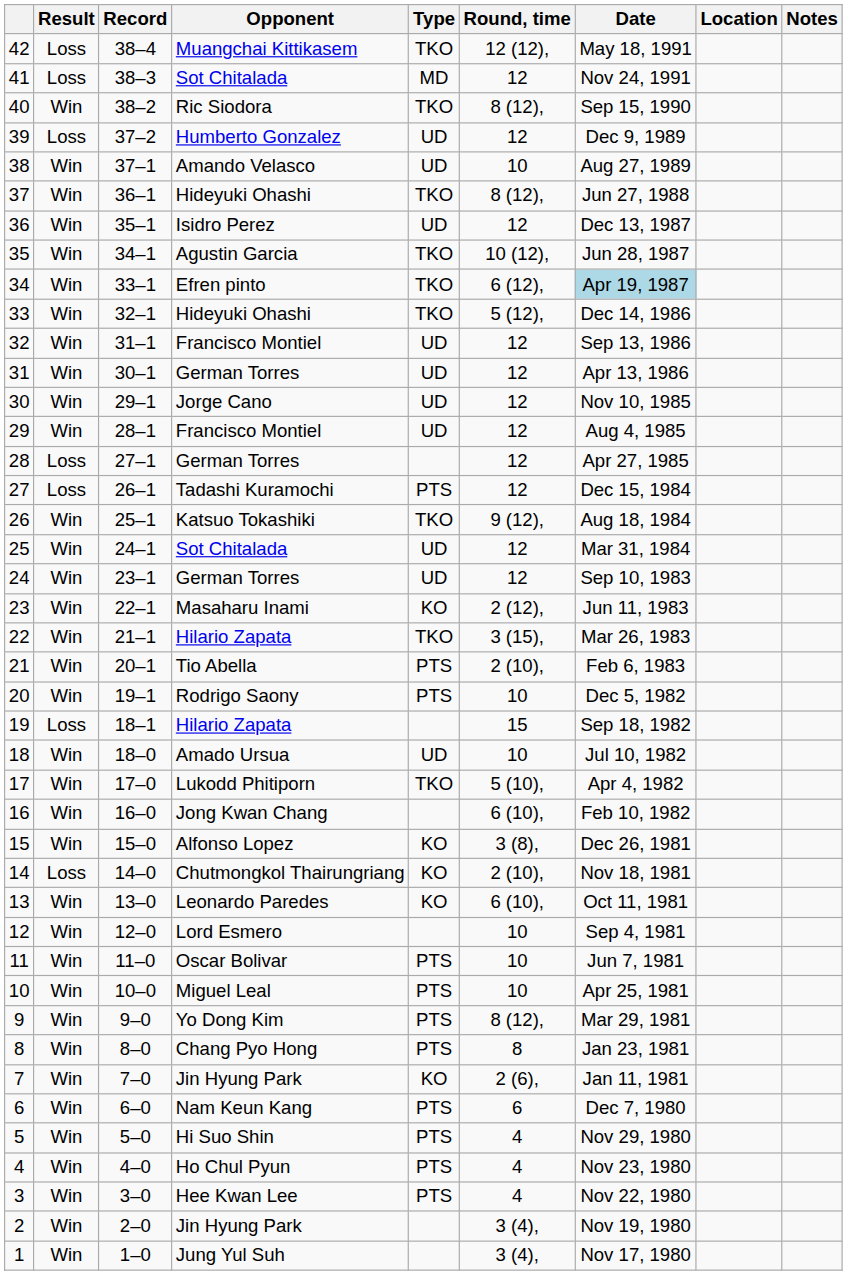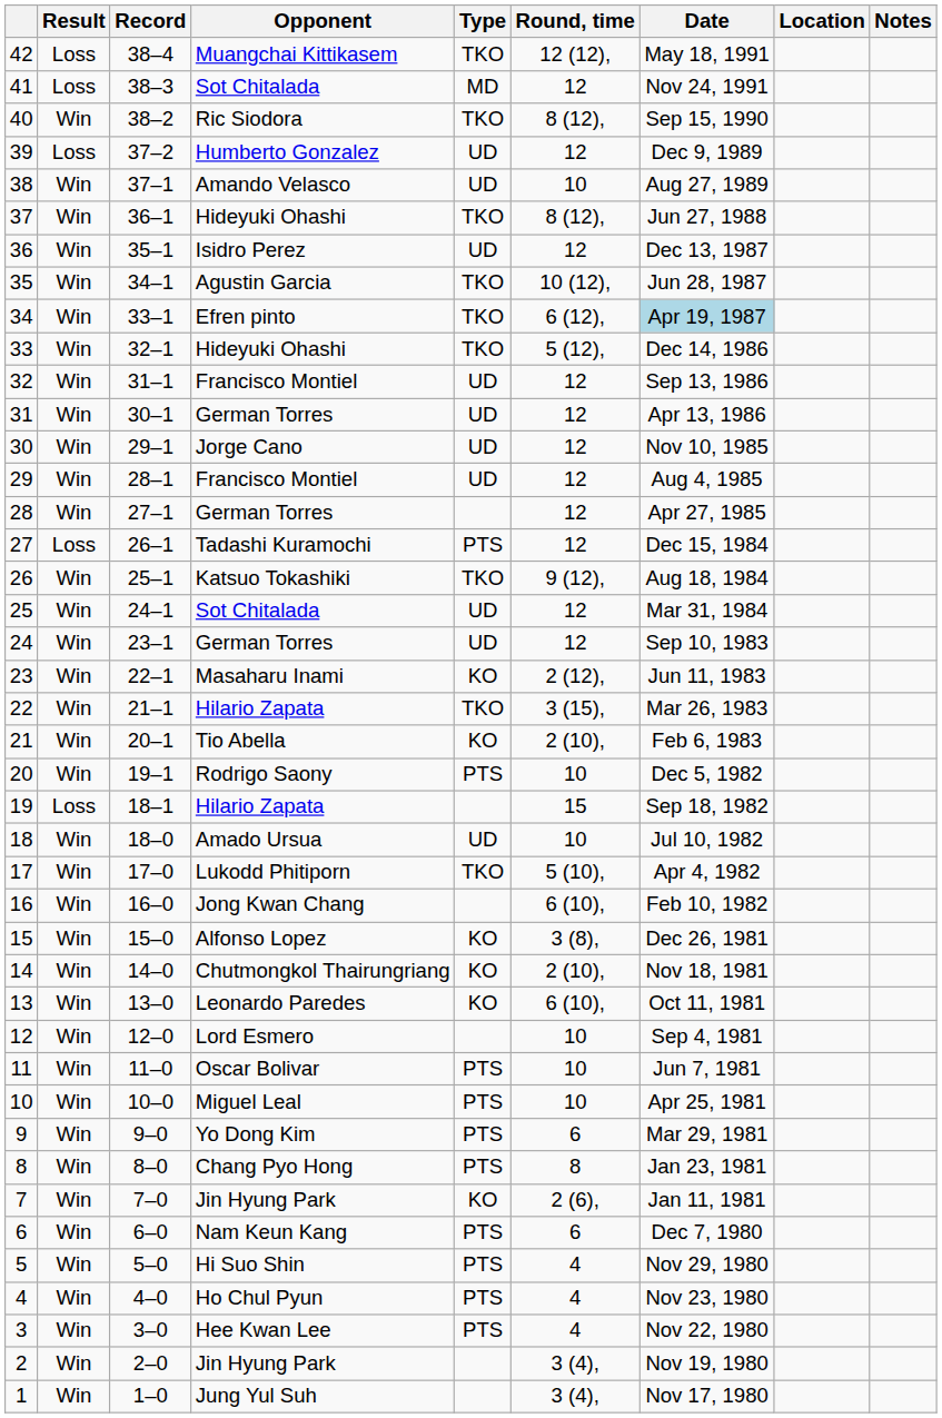 <table class="wikitable" style="text-align:center">
 <tr>
 <th></th>
 <th>Result</th>
 <th>Record</th>
 <th>Opponent</th>
 <th>Type</th>
 <th>Round, time</th>
 <th>Date</th>
 <th>Location</th>
 <th>Notes</th>
 </tr>
 <tr>
 <td>42</td>
 <td>Loss</td>
 <td>38–4</td>
 <td style="text-align:left;"><a href='#'>Muangchai Kittikasem</a></td>
 <td>TKO</td>
 <td>12 (12), </td>
 <td>May 18, 1991</td>
 <td style="text-align:left;"></td>
 <td style="text-align:left;"></td>
 </tr>
 <tr>
 <td>41</td>
 <td>Loss</td>
 <td>38–3</td>
 <td style="text-align:left;"><a href='#'>Sot Chitalada</a></td>
 <td>MD</td>
 <td>12</td>
 <td>Nov 24, 1991</td>
 <td style="text-align:left;"></td>
 <td style="text-align:left;"></td>
 </tr>
 <tr>
 <td>40</td>
 <td>Win</td>
 <td>38–2</td>
 <td style="text-align:left;">Ric Siodora</td>
 <td>TKO</td>
 <td>8 (12), </td>
 <td>Sep 15, 1990</td>
 <td style="text-align:left;"></td>
 <td></td>
 </tr>
 <tr>
 <td>39</td>
 <td>Loss</td>
 <td>37–2</td>
 <td style="text-align:left;"><a href='#'>Humberto Gonzalez</a></td>
 <td>UD</td>
 <td>12</td>
 <td>Dec 9, 1989</td>
 <td style="text-align:left;"></td>
 <td style="text-align:left;"></td>
 </tr>
 <tr>
 <td>38</td>
 <td>Win</td>
 <td>37–1</td>
 <td style="text-align:left;">Amando Velasco</td>
 <td>UD</td>
 <td>10</td>
 <td>Aug 27, 1989</td>
 <td style="text-align:left;"></td>
 <td></td>
 </tr>
 <tr>
 <td>37</td>
 <td>Win</td>
 <td>36–1</td>
 <td style="text-align:left;">Hideyuki Ohashi</td>
 <td>TKO</td>
 <td>8 (12), </td>
 <td>Jun 27, 1988</td>
 <td style="text-align:left;"></td>
 <td style="text-align:left;"></td>
 </tr>
 <tr>
 <td>36</td>
 <td>Win</td>
 <td>35–1</td>
 <td style="text-align:left;">Isidro Perez</td>
 <td>UD</td>
 <td>12</td>
 <td>Dec 13, 1987</td>
 <td style="text-align:left;"></td>
 <td style="text-align:left;"></td>
 </tr>
 <tr>
 <td>35</td>
 <td>Win</td>
 <td>34–1</td>
 <td style="text-align:left;">Agustin Garcia</td>
 <td>TKO</td>
 <td>10 (12), </td>
 <td>Jun 28, 1987</td>
 <td style="text-align:left;"></td>
 <td style="text-align:left;"></td>
 </tr>
 <tr>
 <td>34</td>
 <td>Win</td>
 <td>33–1</td>
 <td style="text-align:left;">Efren pinto</td>
 <td>TKO</td>
 <td>6 (12), </td>
 <td style="background: lightblue;">Apr 19, 1987</td>
 <td style="text-align:left;"></td>
 <td style="text-align:left;"></td>
 </tr>
 <tr>
 <td>33</td>
 <td>Win</td>
 <td>32–1</td>
 <td style="text-align:left;">Hideyuki Ohashi</td>
 <td>TKO</td>
 <td>5 (12), </td>
 <td>Dec 14, 1986</td>
 <td style="text-align:left;"></td>
 <td style="text-align:left;"></td>
 </tr>
 <tr>
 <td>32</td>
 <td>Win</td>
 <td>31–1</td>
 <td style="text-align:left;">Francisco Montiel</td>
 <td>UD</td>
 <td>12</td>
 <td>Sep 13, 1986</td>
 <td style="text-align:left;"></td>
 <td style="text-align:left;"></td>
 </tr>
 <tr>
 <td>31</td>
 <td>Win</td>
 <td>30–1</td>
 <td style="text-align:left;">German Torres</td>
 <td>UD</td>
 <td>12</td>
 <td>Apr 13, 1986</td>
 <td style="text-align:left;"></td>
 <td style="text-align:left;"></td>
 </tr>
 <tr>
 <td>30</td>
 <td>Win</td>
 <td>29–1</td>
 <td style="text-align:left;">Jorge Cano</td>
 <td>UD</td>
 <td>12</td>
 <td>Nov 10, 1985</td>
 <td style="text-align:left;"></td>
 <td style="text-align:left;"></td>
 </tr>
 <tr>
 <td>29</td>
 <td>Win</td>
 <td>28–1</td>
 <td style="text-align:left;">Francisco Montiel</td>
 <td>UD</td>
 <td>12</td>
 <td>Aug 4, 1985</td>
 <td style="text-align:left;"></td>
 <td style="text-align:left;"></td>
 </tr>
 <tr>
 <td>28</td>
-<td>Loss</td>
+<td>Win</td>
 <td>27–1</td>
 <td style="text-align:left;">German Torres</td>
 <td></td>
 <td>12</td>
 <td>Apr 27, 1985</td>
 <td style="text-align:left;"></td>
 <td style="text-align:left;"></td>
 </tr>
 <tr>
 <td>27</td>
 <td>Loss</td>
 <td>26–1</td>
 <td style="text-align:left;">Tadashi Kuramochi</td>
 <td>PTS</td>
 <td>12</td>
 <td>Dec 15, 1984</td>
 <td style="text-align:left;"></td>
 <td style="text-align:left;"></td>
 </tr>
 <tr>
 <td>26</td>
 <td>Win</td>
 <td>25–1</td>
 <td style="text-align:left;">Katsuo Tokashiki</td>
 <td>TKO</td>
 <td>9 (12), </td>
 <td>Aug 18, 1984</td>
 <td style="text-align:left;"></td>
 <td style="text-align:left;"></td>
 </tr>
 <tr>
 <td>25</td>
 <td>Win</td>
 <td>24–1</td>
 <td style="text-align:left;"><a href='#'>Sot Chitalada</a></td>
 <td>UD</td>
 <td>12</td>
 <td>Mar 31, 1984</td>
 <td style="text-align:left;"></td>
 <td style="text-align:left;"></td>
 </tr>
 <tr>
 <td>24</td>
 <td>Win</td>
 <td>23–1</td>
 <td style="text-align:left;">German Torres</td>
 <td>UD</td>
 <td>12</td>
 <td>Sep 10, 1983</td>
 <td style="text-align:left;"></td>
 <td style="text-align:left;"></td>
 </tr>
 <tr>
 <td>23</td>
 <td>Win</td>
 <td>22–1</td>
 <td style="text-align:left;">Masaharu Inami</td>
 <td>KO</td>
 <td>2 (12), </td>
 <td>Jun 11, 1983</td>
 <td style="text-align:left;"></td>
 <td style="text-align:left;"></td>
 </tr>
 <tr>
 <td>22</td>
 <td>Win</td>
 <td>21–1</td>
 <td style="text-align:left;"><a href='#'>Hilario Zapata</a></td>
 <td>TKO</td>
 <td>3 (15), </td>
 <td>Mar 26, 1983</td>
 <td style="text-align:left;"></td>
 <td style="text-align:left;"></td>
 </tr>
 <tr>
 <td>21</td>
 <td>Win</td>
 <td>20–1</td>
 <td style="text-align:left;">Tio Abella</td>
-<td>PTS</td>
+<td>KO</td>
 <td>2 (10), </td>
 <td>Feb 6, 1983</td>
 <td style="text-align:left;"></td>
 <td></td>
 </tr>
 <tr>
 <td>20</td>
 <td>Win</td>
 <td>19–1</td>
 <td style="text-align:left;">Rodrigo Saony</td>
 <td>PTS</td>
 <td>10</td>
 <td>Dec 5, 1982</td>
 <td style="text-align:left;"></td>
 <td></td>
 </tr>
 <tr>
 <td>19</td>
 <td>Loss</td>
 <td>18–1</td>
 <td style="text-align:left;"><a href='#'>Hilario Zapata</a></td>
 <td></td>
 <td>15</td>
 <td>Sep 18, 1982</td>
 <td style="text-align:left;"></td>
 <td style="text-align:left;"></td>
 </tr>
 <tr>
 <td>18</td>
 <td>Win</td>
 <td>18–0</td>
 <td style="text-align:left;">Amado Ursua</td>
 <td>UD</td>
 <td>10</td>
 <td>Jul 10, 1982</td>
 <td style="text-align:left;"></td>
 <td></td>
 </tr>
 <tr>
 <td>17</td>
 <td>Win</td>
 <td>17–0</td>
 <td style="text-align:left;">Lukodd Phitiporn</td>
 <td>TKO</td>
 <td>5 (10), </td>
 <td>Apr 4, 1982</td>
 <td style="text-align:left;"></td>
 <td></td>
 </tr>
 <tr>
 <td>16</td>
 <td>Win</td>
 <td>16–0</td>
 <td style="text-align:left;">Jong Kwan Chang</td>
 <td></td>
 <td>6 (10), </td>
 <td>Feb 10, 1982</td>
 <td style="text-align:left;"></td>
 <td></td>
 </tr>
 <tr>
 <td>15</td>
 <td>Win</td>
 <td>15–0</td>
 <td style="text-align:left;">Alfonso Lopez</td>
 <td>KO</td>
 <td>3 (8), </td>
 <td>Dec 26, 1981</td>
 <td style="text-align:left;"></td>
 <td></td>
 </tr>
 <tr>
 <td>14</td>
-<td>Loss</td>
+<td>Win</td>
 <td>14–0</td>
 <td style="text-align:left;">Chutmongkol Thairungriang</td>
 <td>KO</td>
 <td>2 (10), </td>
 <td>Nov 18, 1981</td>
 <td style="text-align:left;"></td>
 <td></td>
 </tr>
 <tr>
 <td>13</td>
 <td>Win</td>
 <td>13–0</td>
 <td style="text-align:left;">Leonardo Paredes</td>
 <td>KO</td>
 <td>6 (10), </td>
 <td>Oct 11, 1981</td>
 <td style="text-align:left;"></td>
 <td></td>
 </tr>
 <tr>
 <td>12</td>
 <td>Win</td>
 <td>12–0</td>
 <td style="text-align:left;">Lord Esmero</td>
 <td></td>
 <td>10</td>
 <td>Sep 4, 1981</td>
 <td style="text-align:left;"></td>
 <td></td>
 </tr>
 <tr>
 <td>11</td>
 <td>Win</td>
 <td>11–0</td>
 <td style="text-align:left;">Oscar Bolivar</td>
 <td>PTS</td>
 <td>10</td>
 <td>Jun 7, 1981</td>
 <td style="text-align:left;"></td>
 <td></td>
 </tr>
 <tr>
 <td>10</td>
 <td>Win</td>
 <td>10–0</td>
 <td style="text-align:left;">Miguel Leal</td>
 <td>PTS</td>
 <td>10</td>
 <td>Apr 25, 1981</td>
 <td style="text-align:left;"></td>
 <td></td>
 </tr>
 <tr>
 <td>9</td>
 <td>Win</td>
 <td>9–0</td>
 <td style="text-align:left;">Yo Dong Kim</td>
 <td>PTS</td>
-<td>8 (12), </td>
+<td>6</td>
 <td>Mar 29, 1981</td>
 <td style="text-align:left;"></td>
 <td></td>
 </tr>
 <tr>
 <td>8</td>
 <td>Win</td>
 <td>8–0</td>
 <td style="text-align:left;">Chang Pyo Hong</td>
 <td>PTS</td>
 <td>8</td>
 <td>Jan 23, 1981</td>
 <td style="text-align:left;"></td>
 <td></td>
 </tr>
 <tr>
 <td>7</td>
 <td>Win</td>
 <td>7–0</td>
 <td style="text-align:left;">Jin Hyung Park</td>
 <td>KO</td>
 <td>2 (6), </td>
 <td>Jan 11, 1981</td>
 <td style="text-align:left;"></td>
 <td></td>
 </tr>
 <tr>
 <td>6</td>
 <td>Win</td>
 <td>6–0</td>
 <td style="text-align:left;">Nam Keun Kang</td>
 <td>PTS</td>
 <td>6</td>
 <td>Dec 7, 1980</td>
 <td style="text-align:left;"></td>
 <td></td>
 </tr>
 <tr>
 <td>5</td>
 <td>Win</td>
 <td>5–0</td>
 <td style="text-align:left;">Hi Suo Shin</td>
 <td>PTS</td>
 <td>4</td>
 <td>Nov 29, 1980</td>
 <td style="text-align:left;"></td>
 <td></td>
 </tr>
 <tr>
 <td>4</td>
 <td>Win</td>
 <td>4–0</td>
 <td style="text-align:left;">Ho Chul Pyun</td>
 <td>PTS</td>
 <td>4</td>
 <td>Nov 23, 1980</td>
 <td style="text-align:left;"></td>
 <td></td>
 </tr>
 <tr>
 <td>3</td>
 <td>Win</td>
 <td>3–0</td>
 <td style="text-align:left;">Hee Kwan Lee</td>
 <td>PTS</td>
 <td>4</td>
 <td>Nov 22, 1980</td>
 <td style="text-align:left;"></td>
 <td></td>
 </tr>
 <tr>
 <td>2</td>
 <td>Win</td>
 <td>2–0</td>
 <td style="text-align:left;">Jin Hyung Park</td>
 <td></td>
 <td>3 (4), </td>
 <td>Nov 19, 1980</td>
 <td style="text-align:left;"></td>
 <td></td>
 </tr>
 <tr>
 <td>1</td>
 <td>Win</td>
 <td>1–0</td>
 <td style="text-align:left;">Jung Yul Suh</td>
 <td></td>
 <td>3 (4), </td>
 <td>Nov 17, 1980</td>
 <td style="text-align:left;"></td>
 <td></td>
 </tr>
 </table>
